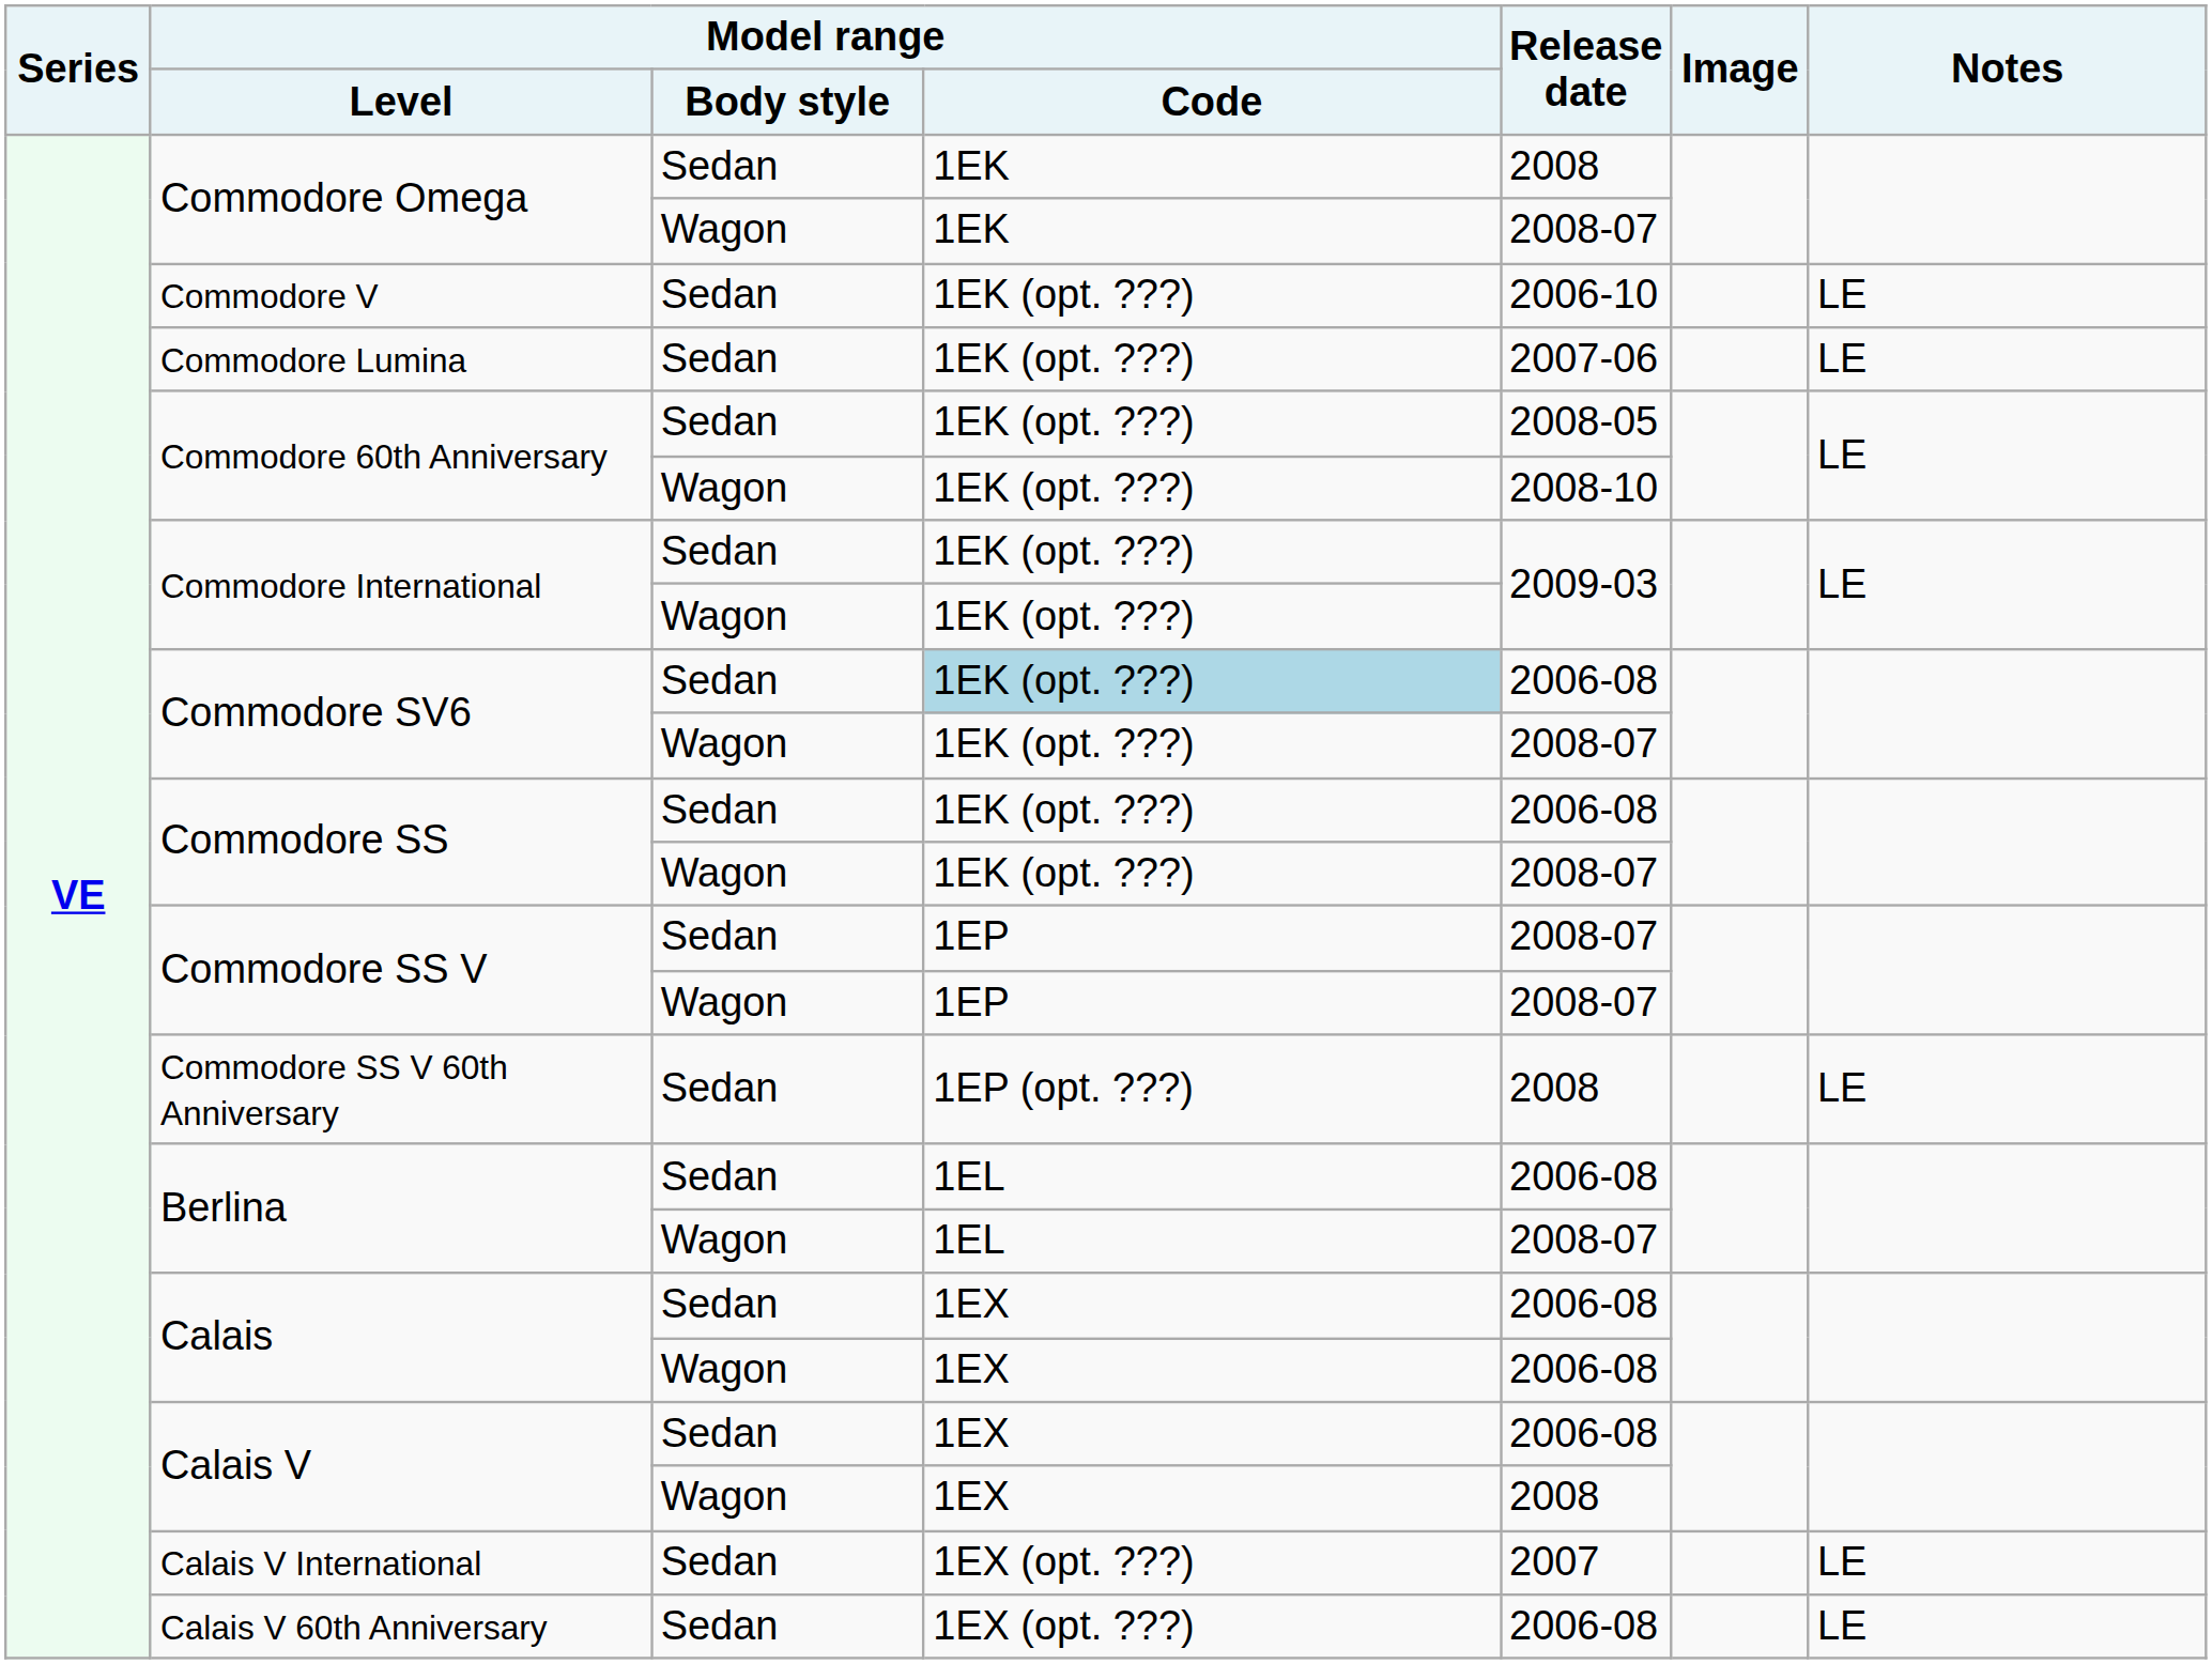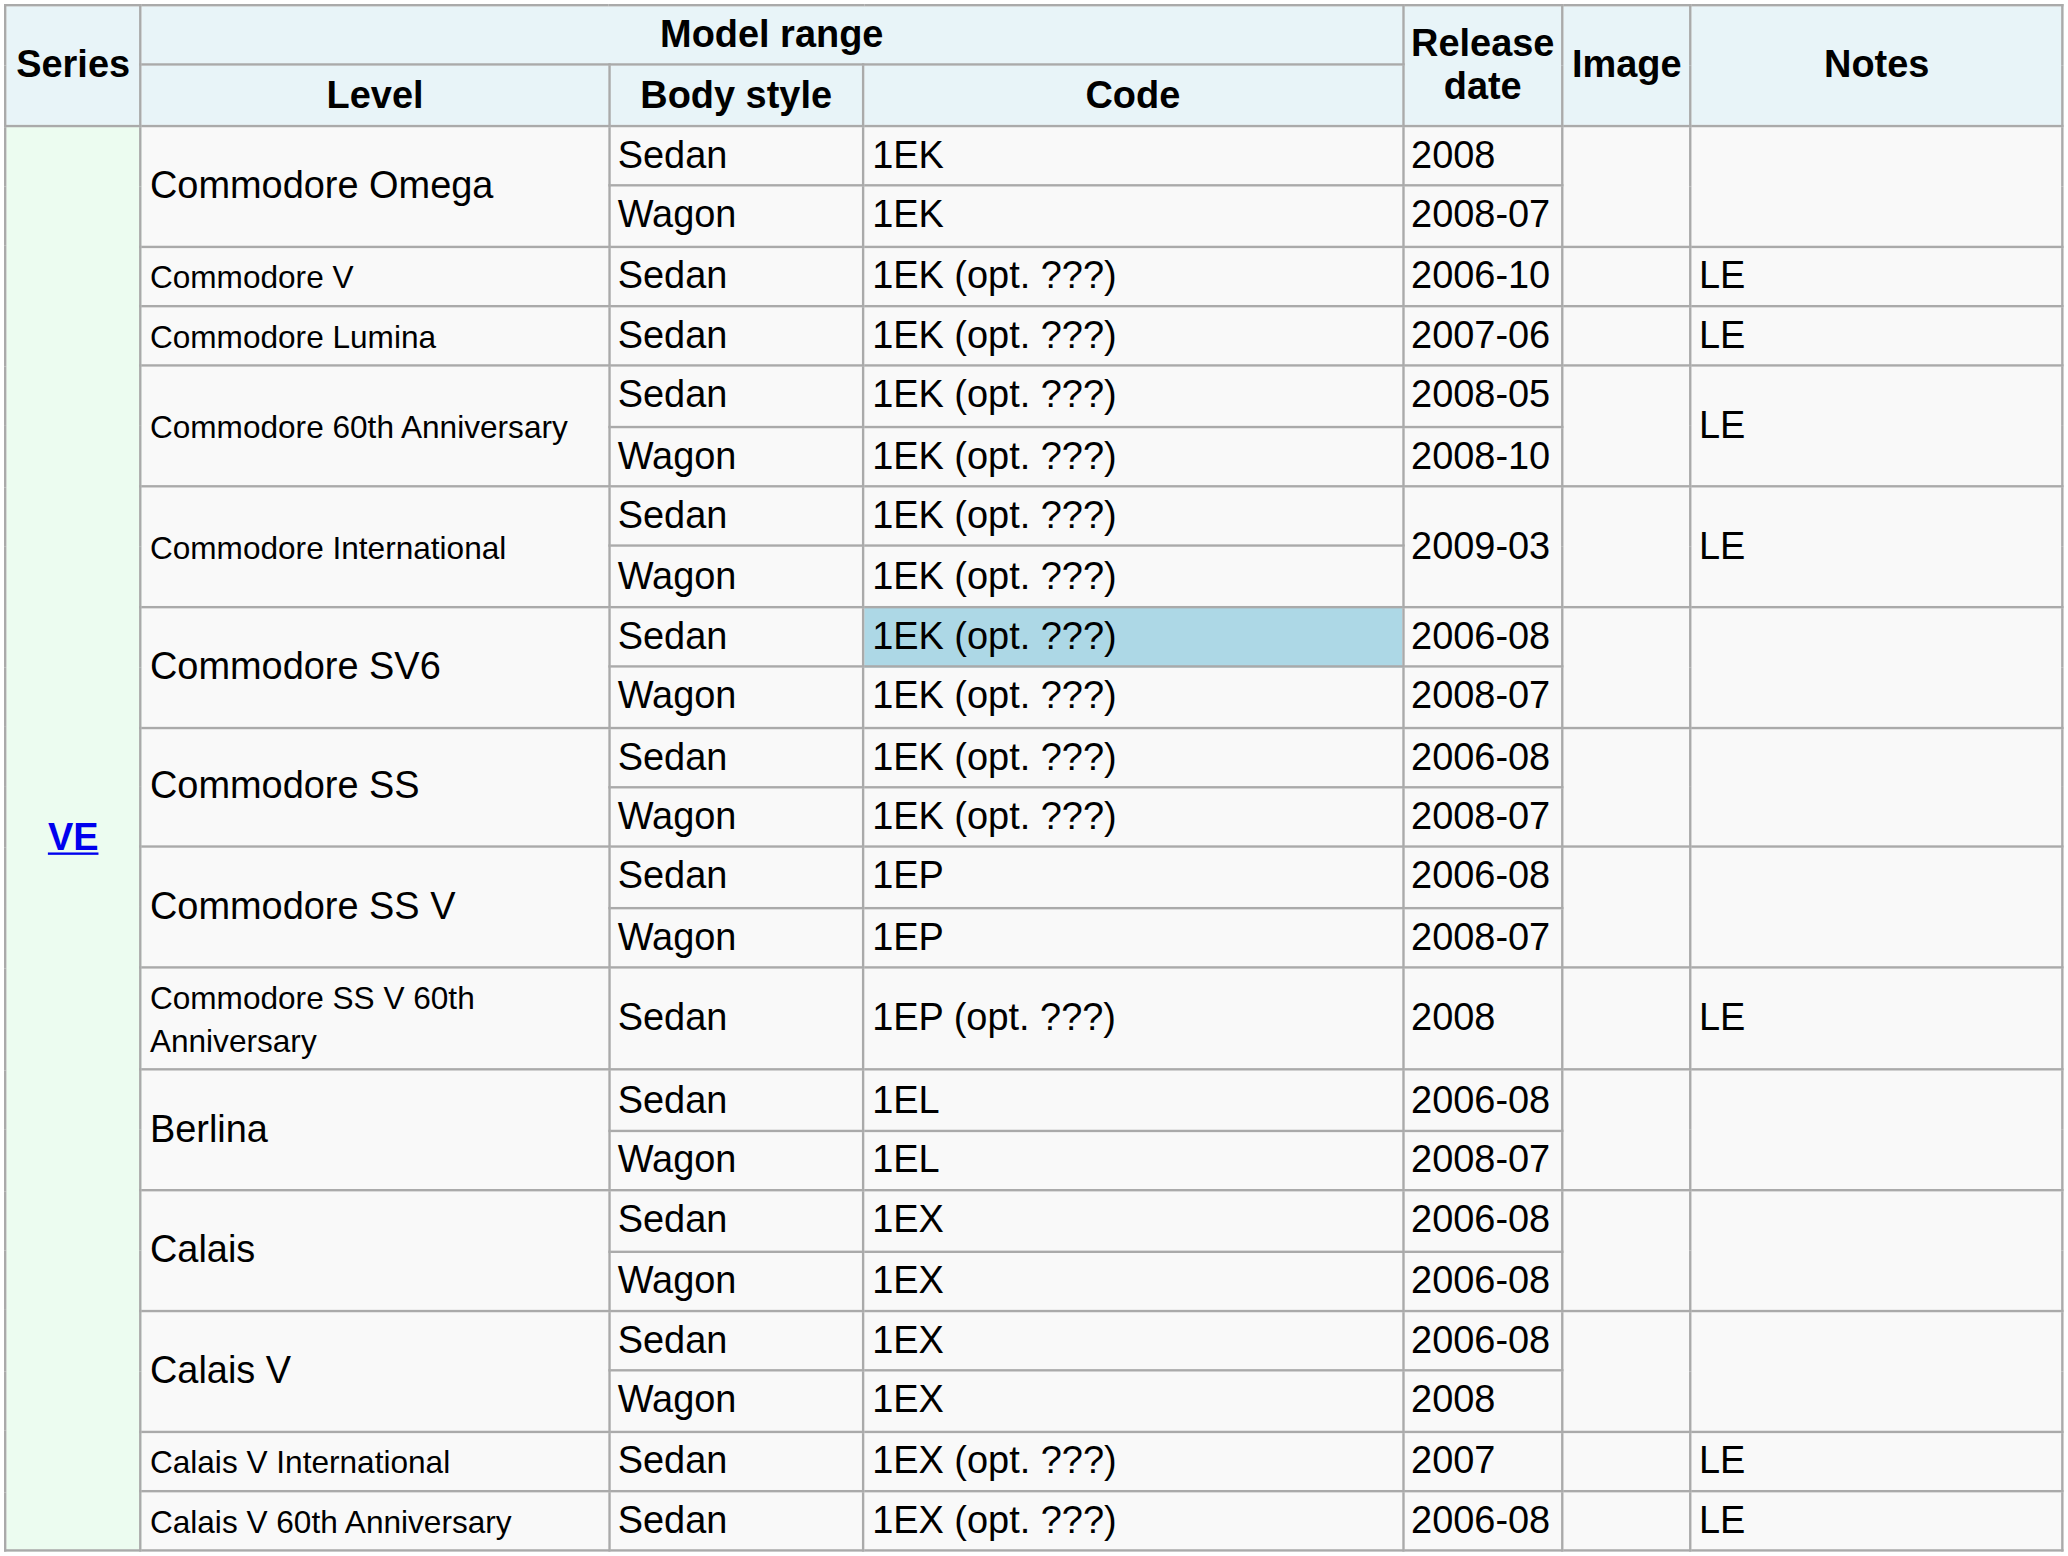 <table class = "wikitable">
 <tr>
 <th width="50" rowspan = "2" style="background:#e8f4f8;">Series</th>
 <th colspan = "3" style="background:#e8f4f8;">Model range</th>
 <th width="30" rowspan = "2" style="background:#e8f4f8;">Release date</th>
 <th width="30" rowspan = "2" style="background:#e8f4f8;">Image</th>
 <th width="150" rowspan = "2" style="background:#e8f4f8;">Notes</th>
 </tr>
 <tr>
 <th width="190" style="background:#e8f4f8;">Level</th>
 <th width="100" style="background:#e8f4f8;">Body style</th>
 <th width="220" style="background:#e8f4f8;">Code</th>
 </tr>
 <tr>
 <td align = "center" rowspan = "23" style="background:#ecfcf0;"><strong><a href='#'>VE</a></strong></td>
 <td rowspan = "2">Commodore Omega</td>
 <td>Sedan</td>
 <td>1EK</td>
 <td>2008</td>
 <td rowspan = "2"></td>
 <td rowspan = "2"></td>
 </tr>
 <tr>
 <td>Wagon</td>
 <td>1EK</td>
 <td>2008-07</td>
 </tr>
 <tr>
 <td><small>Commodore V</small></td>
 <td>Sedan</td>
 <td>1EK (opt. ???)</td>
 <td>2006-10</td>
 <td></td>
 <td>LE</td>
 </tr>
 <tr>
 <td><small>Commodore Lumina</small></td>
 <td>Sedan</td>
 <td>1EK (opt. ???)</td>
 <td>2007-06</td>
 <td></td>
 <td>LE</td>
 </tr>
 <tr>
 <td rowspan = "2"><small>Commodore 60th Anniversary</small></td>
 <td>Sedan</td>
 <td>1EK (opt. ???)</td>
 <td>2008-05</td>
 <td rowspan = "2"></td>
 <td rowspan = "2">LE</td>
 </tr>
 <tr>
 <td>Wagon</td>
 <td>1EK (opt. ???)</td>
 <td>2008-10</td>
 </tr>
 <tr>
 <td rowspan = "2"><small>Commodore International</small></td>
 <td>Sedan</td>
 <td>1EK (opt. ???)</td>
 <td rowspan = "2">2009-03</td>
 <td rowspan = "2"></td>
 <td rowspan = "2">LE</td>
 </tr>
 <tr>
 <td>Wagon</td>
 <td>1EK (opt. ???)</td>
 </tr>
 <tr>
 <td rowspan = "2">Commodore SV6</td>
 <td>Sedan</td>
 <td style="background: lightblue;">1EK (opt. ???)</td>
 <td>2006-08</td>
 <td rowspan = "2"></td>
 <td rowspan = "2"></td>
 </tr>
 <tr>
 <td>Wagon</td>
 <td>1EK (opt. ???)</td>
 <td>2008-07</td>
 </tr>
 <tr>
 <td rowspan = "2">Commodore SS</td>
 <td>Sedan</td>
 <td>1EK (opt. ???)</td>
 <td>2006-08</td>
 <td rowspan = "2"></td>
 <td rowspan = "2"></td>
 </tr>
 <tr>
 <td>Wagon</td>
 <td>1EK (opt. ???)</td>
 <td>2008-07</td>
 </tr>
 <tr>
 <td rowspan = "2">Commodore SS V</td>
 <td>Sedan</td>
 <td>1EP</td>
-<td>2008-07</td>
+<td>2006-08</td>
 <td rowspan = "2"></td>
 <td rowspan = "2"></td>
 </tr>
 <tr>
 <td>Wagon</td>
 <td>1EP</td>
 <td>2008-07</td>
 </tr>
 <tr>
 <td><small>Commodore SS V 60th Anniversary</small></td>
 <td>Sedan</td>
 <td>1EP (opt. ???)</td>
 <td>2008</td>
 <td></td>
 <td>LE</td>
 </tr>
 <tr>
 <td rowspan = "2">Berlina</td>
 <td>Sedan</td>
 <td>1EL</td>
 <td>2006-08</td>
 <td rowspan = "2"></td>
 <td rowspan = "2"></td>
 </tr>
 <tr>
 <td>Wagon</td>
 <td>1EL</td>
 <td>2008-07</td>
 </tr>
 <tr>
 <td rowspan = "2">Calais</td>
 <td>Sedan</td>
 <td>1EX</td>
 <td>2006-08</td>
 <td rowspan = "2"></td>
 <td rowspan = "2"></td>
 </tr>
 <tr>
 <td>Wagon</td>
 <td>1EX</td>
 <td>2006-08</td>
 </tr>
 <tr>
 <td rowspan = "2">Calais V</td>
 <td>Sedan</td>
 <td>1EX</td>
 <td>2006-08</td>
 <td rowspan = "2"></td>
 <td rowspan = "2"></td>
 </tr>
 <tr>
 <td>Wagon</td>
 <td>1EX</td>
 <td>2008</td>
 </tr>
 <tr>
 <td><small>Calais V International</small></td>
 <td>Sedan</td>
 <td>1EX (opt. ???)</td>
 <td>2007</td>
 <td></td>
 <td>LE</td>
 </tr>
 <tr>
 <td><small>Calais V 60th Anniversary</small></td>
 <td>Sedan</td>
 <td>1EX (opt. ???)</td>
 <td>2006-08</td>
 <td></td>
 <td>LE</td>
 </tr>
 </table>
